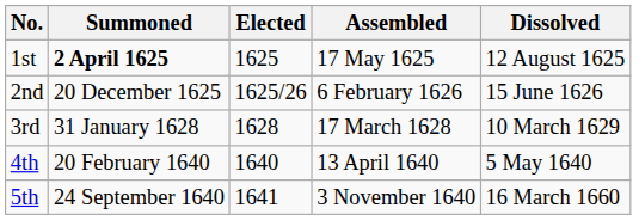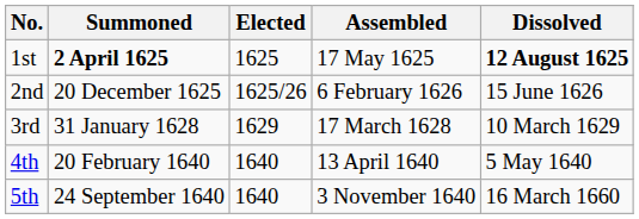 <table class="wikitable">
 <tr>
 <th>No.</th>
 <th>Summoned</th>
 <th>Elected</th>
 <th>Assembled</th>
 <th>Dissolved</th>
 </tr>
 <tr>
 <td>1st</td>
 <td><strong>2 April 1625</strong></td>
 <td>1625</td>
 <td>17 May 1625</td>
-<td>12 August 1625</td>
+<td><strong>12 August 1625</strong></td>
 </tr>
 <tr>
 <td>2nd</td>
 <td>20 December 1625</td>
 <td>1625/26</td>
 <td>6 February 1626</td>
 <td>15 June 1626</td>
 </tr>
 <tr>
 <td>3rd</td>
 <td>31 January 1628</td>
-<td>1628</td>
+<td>1629</td>
 <td>17 March 1628</td>
 <td>10 March 1629</td>
 </tr>
 <tr>
 <td><a href='#'>4th</a></td>
 <td>20 February 1640</td>
 <td>1640</td>
 <td>13 April 1640</td>
 <td>5 May 1640</td>
 </tr>
 <tr>
 <td><a href='#'>5th</a></td>
 <td>24 September 1640</td>
-<td>1641</td>
+<td>1640</td>
 <td>3 November 1640</td>
 <td>16 March 1660</td>
 </tr>
 </table>
